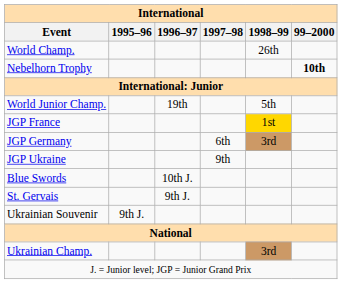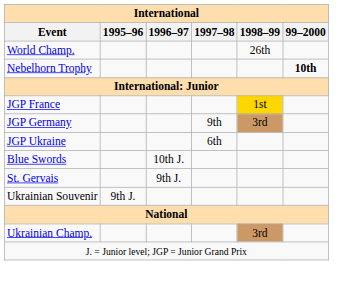 <table class="wikitable" style="text-align:center">
 <tr>
 <th style="background-color: #ffdead; " colspan=6 align=center><strong>International</strong></th>
 </tr>
 <tr>
 <th>Event</th>
 <th>1995–96</th>
 <th>1996–97</th>
 <th>1997–98</th>
 <th>1998–99</th>
 <th>99–2000</th>
 </tr>
 <tr>
 <td align=left><a href='#'>World Champ.</a></td>
 <td></td>
 <td></td>
 <td></td>
 <td>26th</td>
 <td></td>
 </tr>
 <tr>
 <td align=left><a href='#'>Nebelhorn Trophy</a></td>
 <td></td>
 <td></td>
 <td></td>
 <td></td>
 <td><strong>10th</strong></td>
 </tr>
 <tr>
 <th style="background-color: #ffdead; " colspan=6 align=center><strong>International: Junior</strong></th>
 </tr>
 <tr>
-<td align=left><a href='#'>World Junior Champ.</a></td>
-<td></td>
-<td>19th</td>
-<td></td>
-<td>5th</td>
-<td></td>
-</tr>
-<tr>
 <td align=left><a href='#'>JGP France</a></td>
 <td></td>
 <td></td>
 <td></td>
 <td bgcolor=gold>1st</td>
 <td></td>
 </tr>
 <tr>
 <td align=left><a href='#'>JGP Germany</a></td>
 <td></td>
 <td></td>
-<td>6th</td>
+<td>9th</td>
 <td bgcolor=cc9966>3rd</td>
 <td></td>
 </tr>
 <tr>
 <td align=left><a href='#'>JGP Ukraine</a></td>
 <td></td>
 <td></td>
-<td>9th</td>
+<td>6th</td>
 <td></td>
 <td></td>
 </tr>
 <tr>
 <td align=left><a href='#'>Blue Swords</a></td>
 <td></td>
 <td>10th J.</td>
 <td></td>
 <td></td>
 <td></td>
 </tr>
 <tr>
 <td align=left><a href='#'>St. Gervais</a></td>
 <td></td>
 <td>9th J.</td>
 <td></td>
 <td></td>
 <td></td>
 </tr>
 <tr>
 <td align=left>Ukrainian Souvenir</td>
 <td>9th J.</td>
 <td></td>
 <td></td>
 <td></td>
 <td></td>
 </tr>
 <tr>
 <th style="background-color: #ffdead; " colspan=6 align=center><strong>National</strong></th>
 </tr>
 <tr>
 <td align=left><a href='#'>Ukrainian Champ.</a></td>
 <td></td>
 <td></td>
 <td></td>
 <td bgcolor=cc9966>3rd</td>
 <td></td>
 </tr>
 <tr>
 <td colspan=6 align=center><small> J. = Junior level; JGP = Junior Grand Prix </small></td>
 </tr>
 </table>
